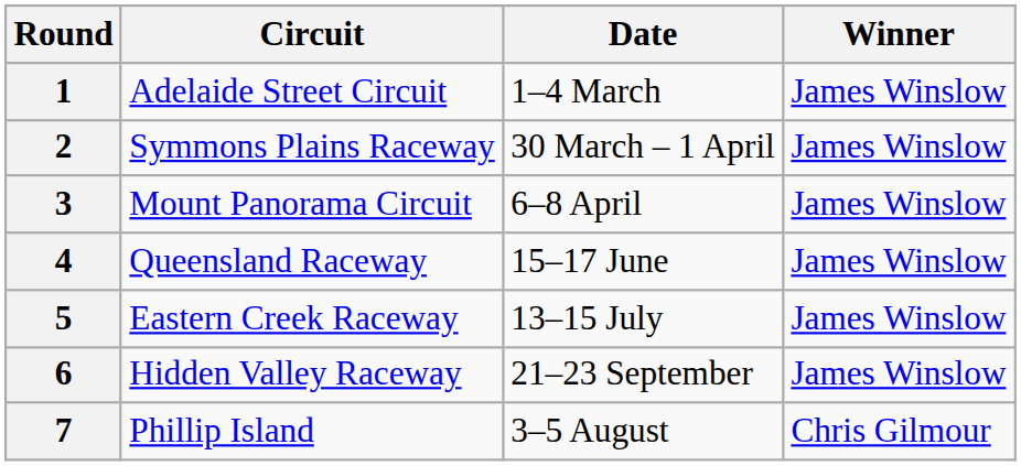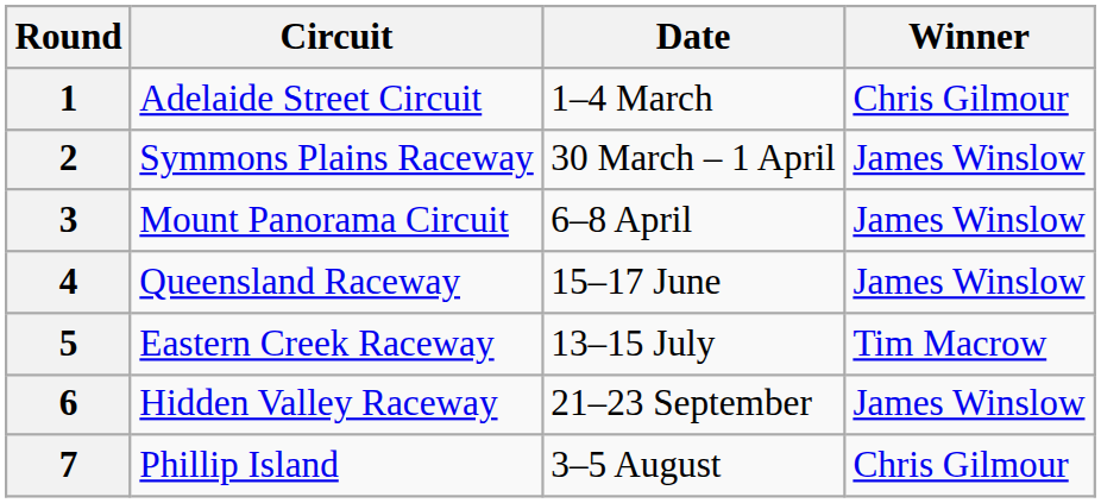 <table class="wikitable" style="font-size: 90%;">
 <tr>
 <th>Round</th>
 <th>Circuit</th>
 <th>Date</th>
 <th>Winner</th>
 </tr>
 <tr>
 <th>1</th>
 <td> <a href='#'>Adelaide Street Circuit</a></td>
 <td>1–4 March</td>
-<td><a href='#'>James Winslow</a></td>
+<td><a href='#'>Chris Gilmour</a></td>
 </tr>
 <tr>
 <th>2</th>
 <td> <a href='#'>Symmons Plains Raceway</a></td>
 <td>30 March – 1 April</td>
 <td><a href='#'>James Winslow</a></td>
 </tr>
 <tr>
 <th>3</th>
 <td> <a href='#'>Mount Panorama Circuit</a></td>
 <td>6–8 April</td>
 <td><a href='#'>James Winslow</a></td>
 </tr>
 <tr>
 <th>4</th>
 <td> <a href='#'>Queensland Raceway</a></td>
 <td>15–17 June</td>
 <td><a href='#'>James Winslow</a></td>
 </tr>
 <tr>
 <th>5</th>
 <td> <a href='#'>Eastern Creek Raceway</a></td>
 <td>13–15 July</td>
-<td><a href='#'>James Winslow</a></td>
+<td><a href='#'>Tim Macrow</a></td>
 </tr>
 <tr>
 <th>6</th>
 <td> <a href='#'>Hidden Valley Raceway</a></td>
 <td>21–23 September</td>
 <td><a href='#'>James Winslow</a></td>
 </tr>
 <tr>
 <th>7</th>
 <td> <a href='#'>Phillip Island</a></td>
 <td>3–5 August</td>
 <td><a href='#'>Chris Gilmour</a></td>
 </tr>
 </table>
